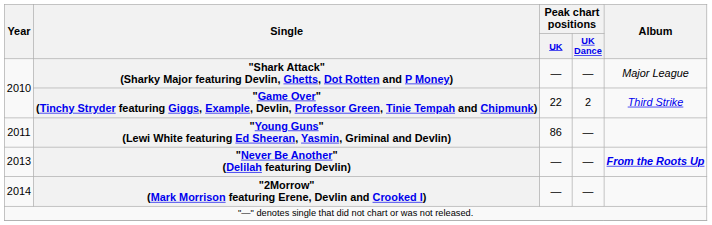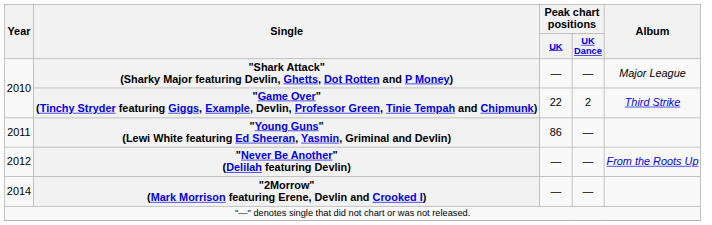 <table class="wikitable plainrowheaders" style="text-align:center;">
 <tr>
 <th scope="col" rowspan="2">Year</th>
 <th scope="col" rowspan="2">Single</th>
 <th scope="col" colspan="2">Peak chart positions</th>
 <th scope="col" rowspan="2">Album</th>
 </tr>
 <tr>
 <th scope="col" style="width:3em;font-size:85%;"><a href='#'>UK</a><br></th>
 <th scope="col" style="width:3em;font-size:85%;"><a href='#'>UK<br>Dance</a><br></th>
 </tr>
 <tr>
 <td rowspan="2">2010</td>
 <th scope="row">"Shark Attack"<br><span>(Sharky Major featuring Devlin, <a href='#'>Ghetts</a>, <a href='#'>Dot Rotten</a> and <a href='#'>P Money</a>)</span></th>
 <td>—</td>
 <td>—</td>
 <td><em>Major League</em></td>
 </tr>
 <tr>
 <th scope="row">"<a href='#'>Game Over</a>"<br><span>(<a href='#'>Tinchy Stryder</a> featuring <a href='#'>Giggs</a>, <a href='#'>Example</a>, Devlin, <a href='#'>Professor Green</a>, <a href='#'>Tinie Tempah</a> and <a href='#'>Chipmunk</a>)</span></th>
 <td>22</td>
 <td>2</td>
 <td><em><a href='#'>Third Strike</a></em></td>
 </tr>
 <tr>
 <td>2011</td>
 <th scope="row">"<a href='#'>Young Guns</a>"<br><span>(Lewi White featuring <a href='#'>Ed Sheeran</a>, <a href='#'>Yasmin</a>, Griminal and Devlin)</span></th>
 <td>86</td>
 <td>—</td>
 <td></td>
 </tr>
 <tr>
-<td>2013</td>
+<td>2012</td>
 <th scope="row">"<a href='#'>Never Be Another</a>"<br><span>(<a href='#'>Delilah</a> featuring Devlin)</span></th>
 <td>—</td>
 <td>—</td>
-<td><strong><em><a href='#'>From the Roots Up</a></em></strong></td>
+<td><em><a href='#'>From the Roots Up</a></em></td>
 </tr>
 <tr>
 <td>2014</td>
 <th scope="row">"2Morrow"<br><span>(<a href='#'>Mark Morrison</a> featuring Erene, Devlin and <a href='#'>Crooked I</a>)</span></th>
 <td>—</td>
 <td>—</td>
 <td></td>
 </tr>
 <tr>
 <td colspan="14" style="font-size:85%">"—" denotes single that did not chart or was not released.</td>
 </tr>
 <tr>
 </tr>
 </table>
